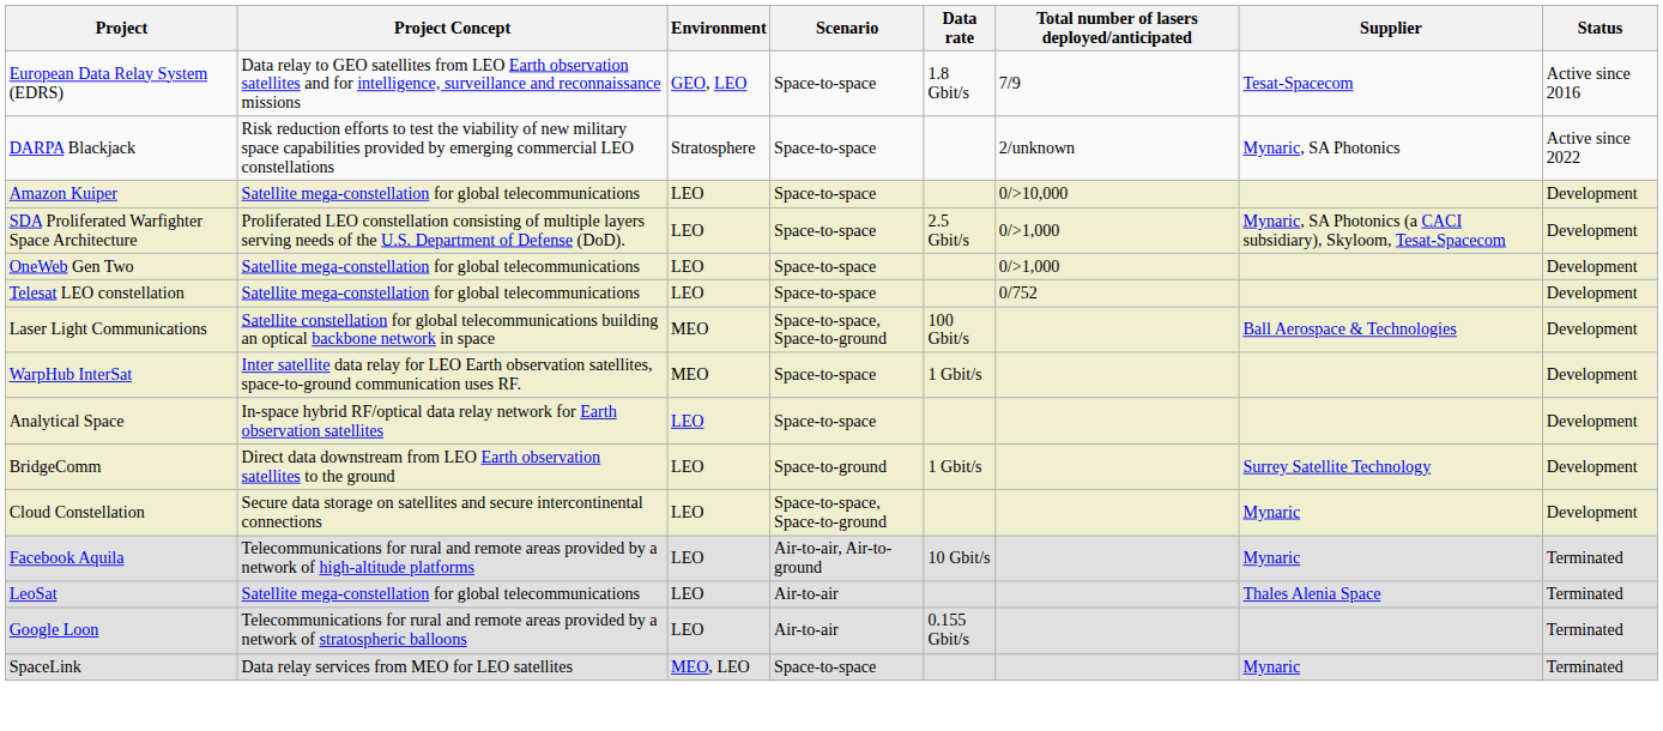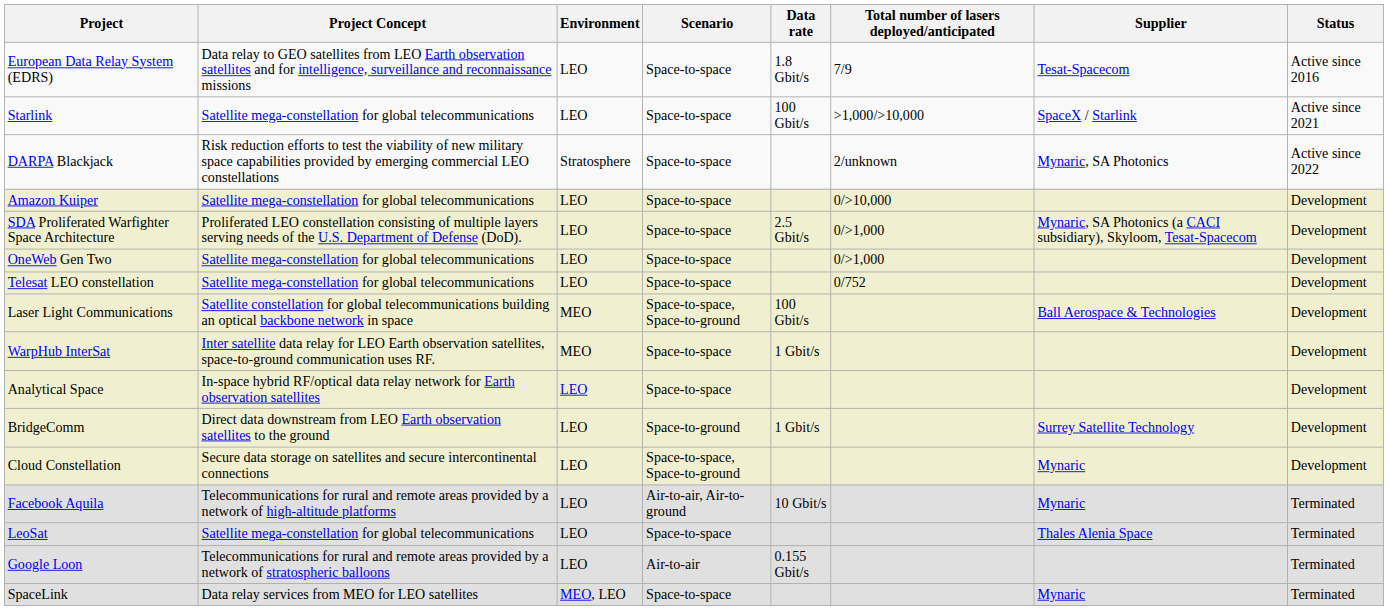 <table class="wikitable sortable">
 <tr>
 <th>Project</th>
 <th width="400">Project Concept</th>
 <th>Environment</th>
 <th>Scenario</th>
 <th>Data rate</th>
 <th>Total number of lasers deployed/anticipated</th>
 <th>Supplier</th>
 <th>Status    </th>
 </tr>
 <tr>
 <td><a href='#'>European Data Relay System</a> (EDRS)</td>
 <td>Data relay to GEO satellites from LEO <a href='#'>Earth observation satellites</a> and for <a href='#'>intelligence, surveillance and reconnaissance</a> missions</td>
-<td><a href='#'>GEO</a>, <a href='#'>LEO</a></td>
+<td>LEO</td>
 <td>Space-to-space</td>
 <td>1.8 Gbit/s</td>
 <td>7/9</td>
 <td><a href='#'>Tesat-Spacecom</a></td>
 <td>Active since 2016</td>
+</tr>
+<tr>
+<td><a href='#'>Starlink</a></td>
+<td><a href='#'>Satellite mega-constellation</a> for global telecommunications</td>
+<td>LEO</td>
+<td>Space-to-space</td>
+<td>100 Gbit/s</td>
+<td>>1,000/>10,000</td>
+<td><a href='#'>SpaceX</a> / <a href='#'>Starlink</a></td>
+<td>Active since 2021</td>
 </tr>
 <tr>
 <td><a href='#'>DARPA</a> Blackjack</td>
 <td>Risk reduction efforts to test the viability of new military space capabilities provided by emerging commercial LEO constellations</td>
 <td>Stratosphere</td>
 <td>Space-to-space</td>
 <td></td>
 <td>2/unknown</td>
 <td><a href='#'>Mynaric</a>, SA Photonics</td>
 <td>Active since 2022</td>
 </tr>
 <tr style="background: #f0f0d0">
 <td><a href='#'>Amazon Kuiper</a></td>
 <td><a href='#'>Satellite mega-constellation</a> for global telecommunications</td>
 <td>LEO</td>
 <td>Space-to-space</td>
 <td></td>
 <td>0/>10,000</td>
 <td></td>
 <td>Development</td>
 </tr>
 <tr style="background: #f0f0d0">
 <td><a href='#'>SDA</a> Proliferated Warfighter Space Architecture</td>
 <td>Proliferated LEO constellation consisting of multiple layers serving needs of the <a href='#'>U.S. Department of Defense</a> (DoD).</td>
 <td>LEO</td>
 <td>Space-to-space</td>
 <td>2.5 Gbit/s</td>
 <td>0/>1,000</td>
 <td><a href='#'>Mynaric</a>, SA Photonics (a <a href='#'>CACI</a> subsidiary), Skyloom, <a href='#'>Tesat-Spacecom</a></td>
 <td>Development</td>
 </tr>
 <tr style="background: #f0f0d0">
 <td><a href='#'>OneWeb</a> Gen Two</td>
 <td><a href='#'>Satellite mega-constellation</a> for global telecommunications</td>
 <td>LEO</td>
 <td>Space-to-space</td>
 <td></td>
 <td>0/>1,000</td>
 <td></td>
 <td>Development</td>
 </tr>
 <tr style="background: #f0f0d0">
 <td><a href='#'>Telesat</a> LEO constellation</td>
 <td><a href='#'>Satellite mega-constellation</a> for global telecommunications</td>
 <td>LEO</td>
 <td>Space-to-space</td>
 <td></td>
 <td>0/752</td>
 <td></td>
 <td>Development</td>
 </tr>
 <tr style="background: #f0f0d0">
 <td>Laser Light Communications</td>
 <td><a href='#'>Satellite constellation</a> for global telecommunications building an optical <a href='#'>backbone network</a> in space</td>
 <td>MEO</td>
 <td>Space-to-space, Space-to-ground</td>
 <td>100 Gbit/s</td>
 <td></td>
 <td><a href='#'>Ball Aerospace & Technologies</a></td>
 <td>Development</td>
 </tr>
 <tr style="background: #f0f0d0">
 <td><a href='#'>WarpHub InterSat</a></td>
 <td><a href='#'>Inter satellite</a> data relay for LEO Earth observation satellites, space-to-ground communication uses RF.</td>
 <td>MEO</td>
 <td>Space-to-space</td>
 <td>1 Gbit/s</td>
 <td></td>
 <td></td>
 <td>Development</td>
 </tr>
 <tr style="background: #f0f0d0">
 <td>Analytical Space</td>
 <td>In-space hybrid RF/optical data relay network for <a href='#'>Earth observation satellites</a></td>
 <td><a href='#'>LEO</a></td>
 <td>Space-to-space</td>
 <td></td>
 <td></td>
 <td></td>
 <td>Development</td>
 </tr>
 <tr style="background: #f0f0d0">
 <td>BridgeComm</td>
 <td>Direct data downstream from LEO <a href='#'>Earth observation satellites</a> to the ground</td>
 <td>LEO</td>
 <td>Space-to-ground</td>
 <td>1 Gbit/s</td>
 <td></td>
 <td><a href='#'>Surrey Satellite Technology</a></td>
 <td>Development</td>
 </tr>
 <tr style="background: #f0f0d0">
 <td>Cloud Constellation</td>
 <td>Secure data storage on satellites and secure intercontinental connections</td>
 <td>LEO</td>
 <td>Space-to-space, Space-to-ground</td>
 <td></td>
 <td></td>
 <td><a href='#'>Mynaric</a></td>
 <td>Development</td>
 </tr>
 <tr style="background: #e0e0e0">
 <td><a href='#'>Facebook Aquila</a></td>
 <td>Telecommunications for rural and remote areas provided by a network of <a href='#'>high-altitude platforms</a></td>
 <td>LEO</td>
 <td>Air-to-air, Air-to-ground</td>
 <td>10 Gbit/s</td>
 <td></td>
 <td><a href='#'>Mynaric</a></td>
 <td>Terminated</td>
 </tr>
 <tr style="background: #e0e0e0">
 <td><a href='#'>LeoSat</a></td>
 <td><a href='#'>Satellite mega-constellation</a> for global telecommunications</td>
 <td>LEO</td>
-<td>Air-to-air</td>
+<td>Space-to-space</td>
 <td></td>
 <td></td>
 <td><a href='#'>Thales Alenia Space</a></td>
 <td>Terminated</td>
 </tr>
 <tr style="background: #e0e0e0">
 <td><a href='#'>Google Loon</a></td>
 <td>Telecommunications for rural and remote areas provided by a network of <a href='#'>stratospheric balloons</a></td>
 <td>LEO</td>
 <td>Air-to-air</td>
 <td>0.155 Gbit/s</td>
 <td></td>
 <td></td>
 <td>Terminated</td>
 </tr>
 <tr style="background: #e0e0e0">
 <td>SpaceLink</td>
 <td>Data relay services from MEO for LEO satellites</td>
 <td><a href='#'>MEO</a>, LEO</td>
 <td>Space-to-space</td>
 <td></td>
 <td></td>
 <td><a href='#'>Mynaric</a></td>
 <td>Terminated</td>
 </tr>
 </table>
